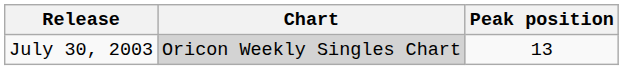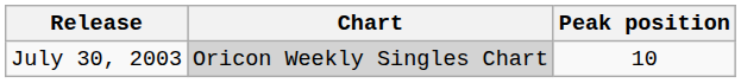 <table class="wikitable">
 <tr>
 <th align="left">Release</th>
 <th align="left">Chart</th>
 <th align="left">Peak position</th>
 </tr>
 <tr>
 <td align="left">July 30, 2003</td>
 <td align="left" style="background: lightgrey;">Oricon Weekly Singles Chart</td>
-<td align="center">13</td>
+<td align="center">10</td>
 </tr>
 </table>
